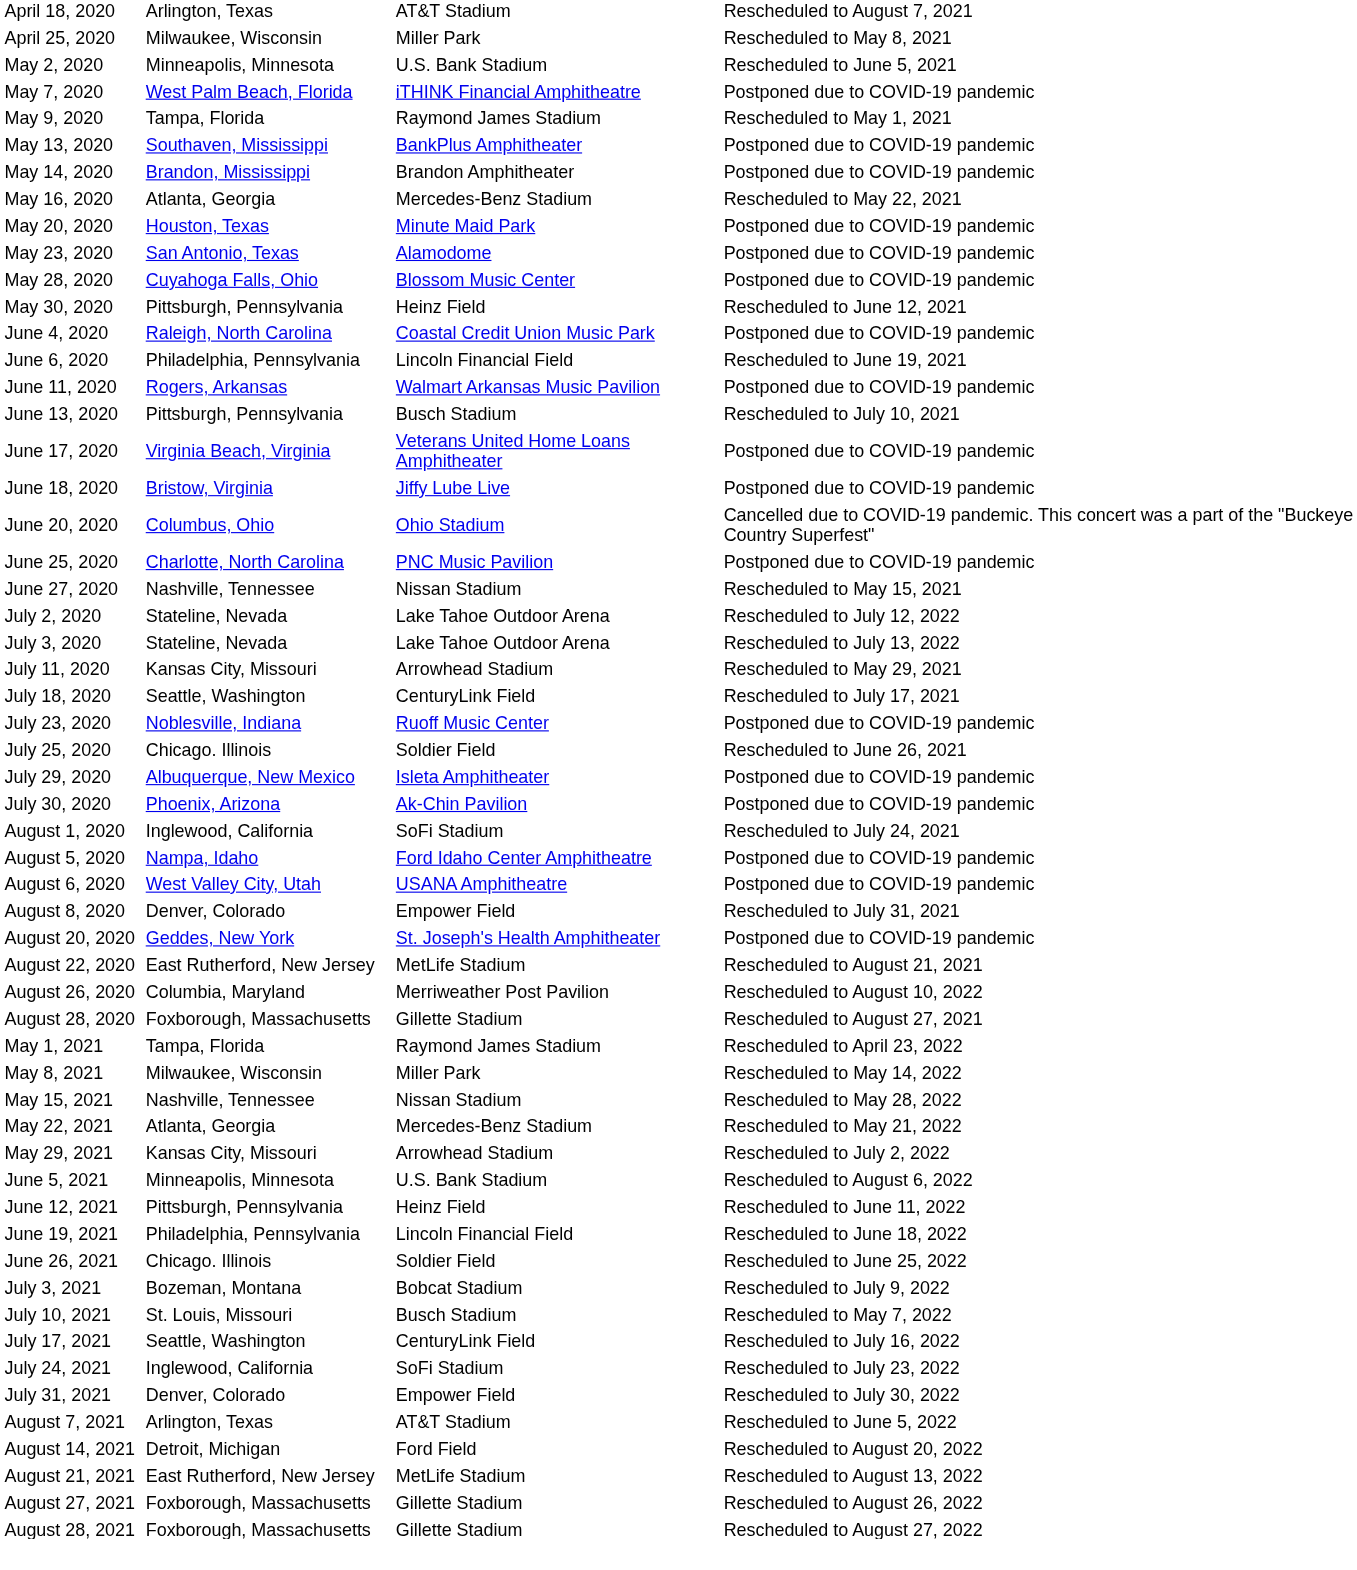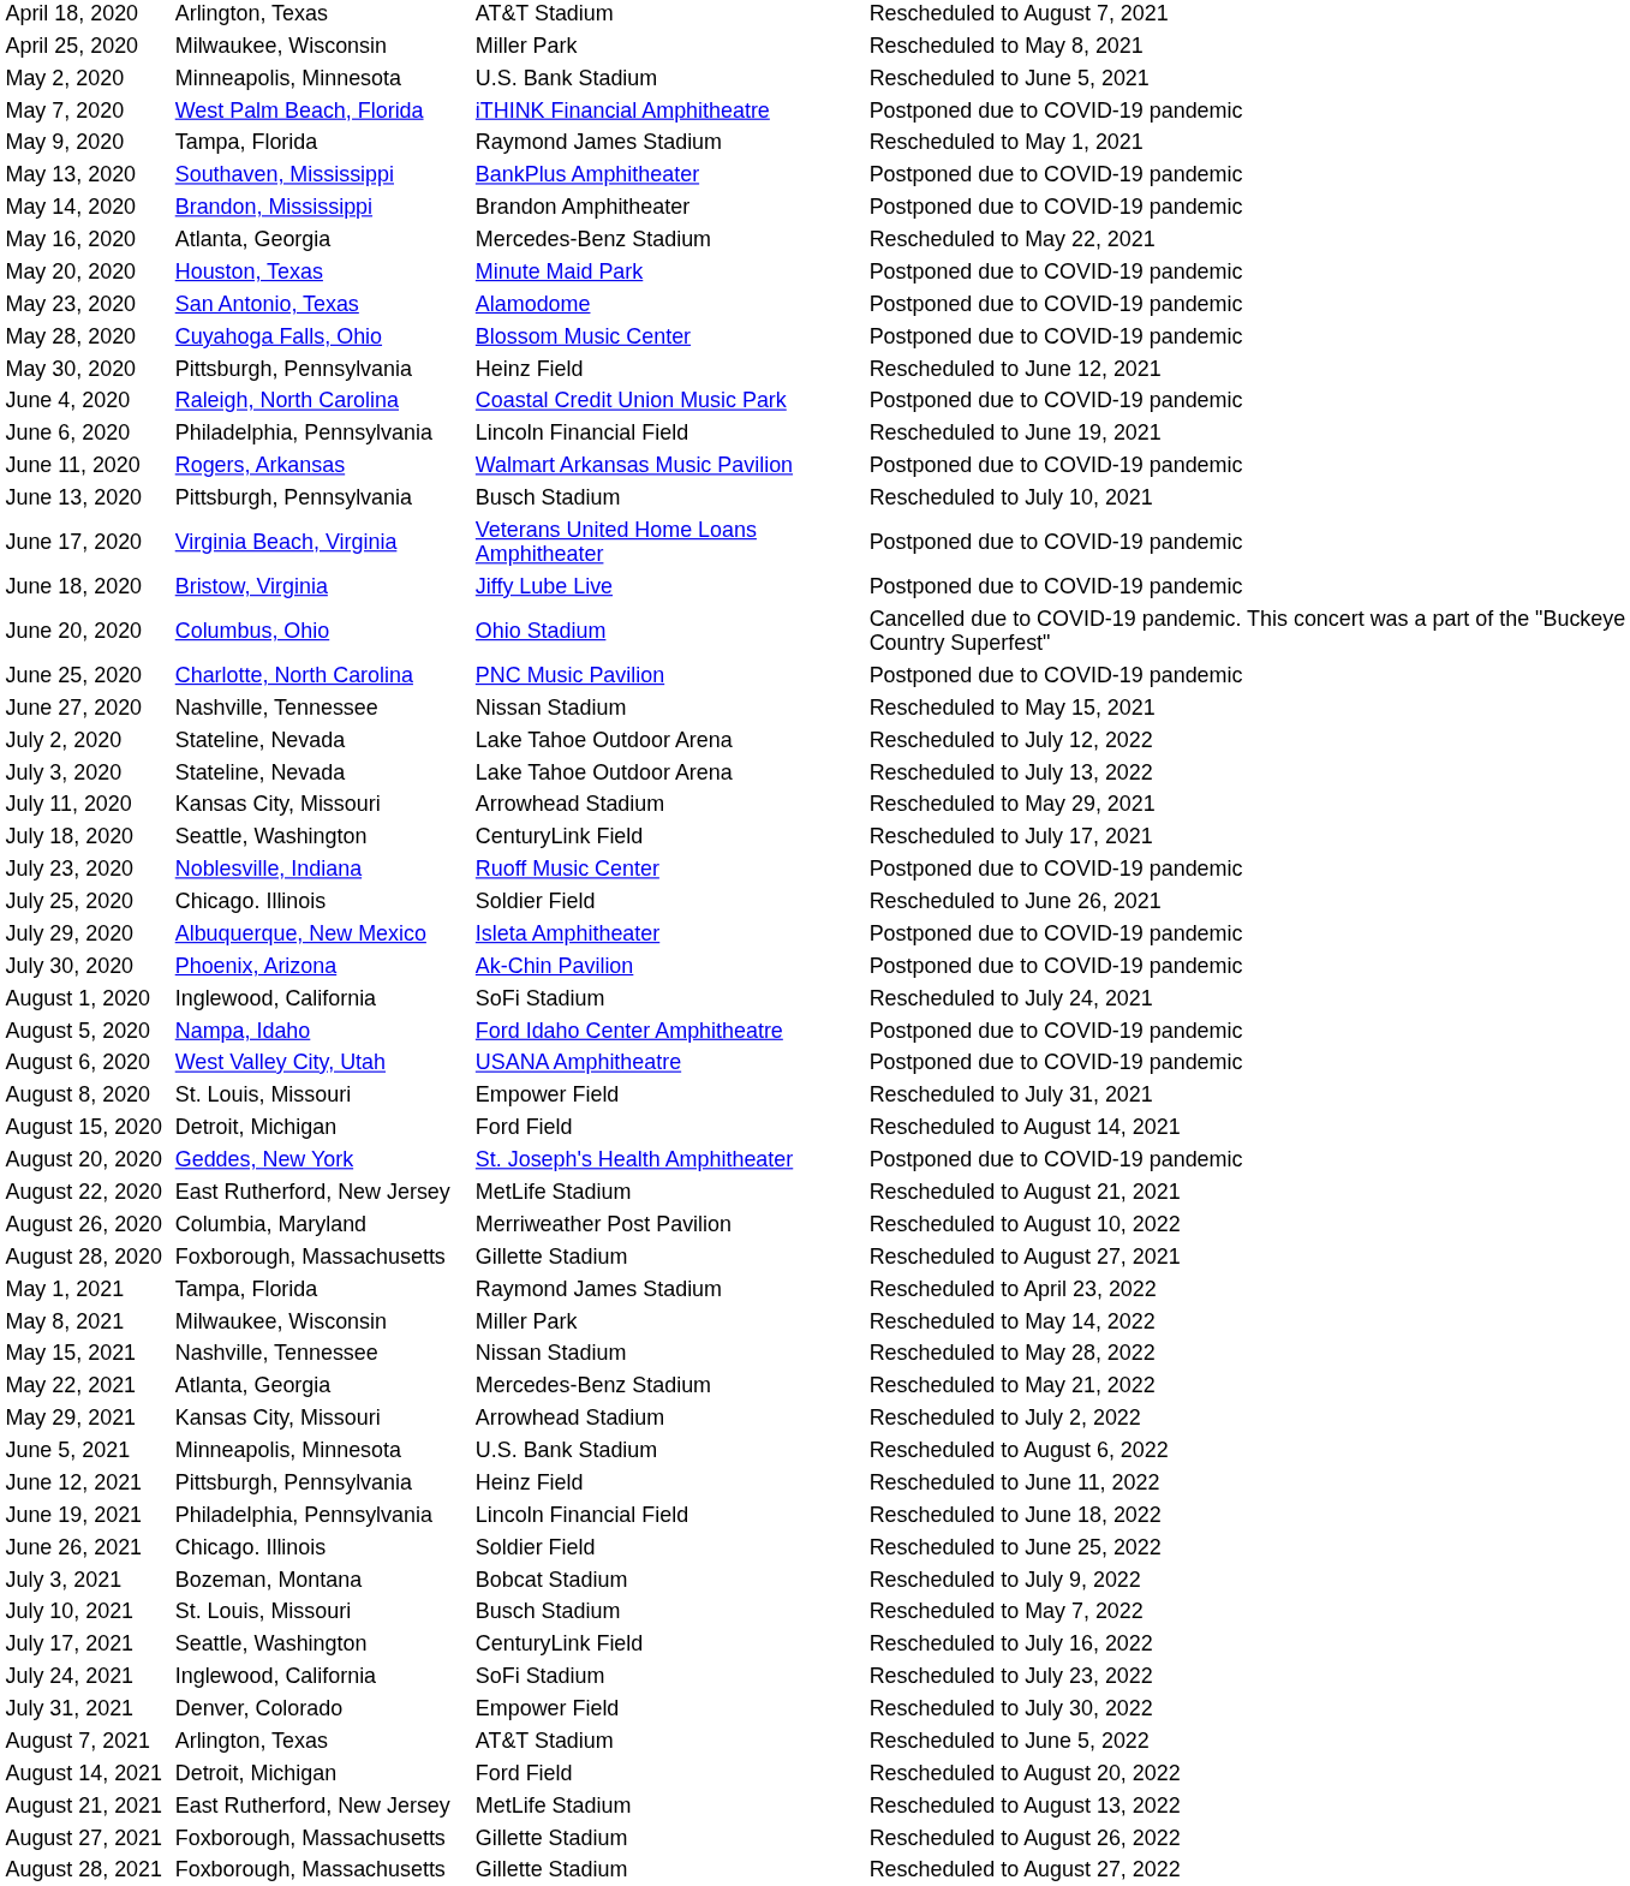 <table cellpadding="2" style="border: 0px solid darkgray;" class="collapsible collapsed">
 <tr>
 <th width="125"></th>
 <th width="225"></th>
 <th width="300"></th>
 <th width="650"></th>
 </tr>
 <tr border="0">
 <td>April 18, 2020</td>
 <td>Arlington, Texas</td>
 <td>AT&T Stadium</td>
 <td>Rescheduled to August 7, 2021</td>
 </tr>
 <tr>
 <td>April 25, 2020</td>
 <td>Milwaukee, Wisconsin</td>
 <td>Miller Park</td>
 <td>Rescheduled to May 8, 2021</td>
 </tr>
 <tr>
 <td>May 2, 2020</td>
 <td>Minneapolis, Minnesota</td>
 <td>U.S. Bank Stadium</td>
 <td>Rescheduled to June 5, 2021</td>
 </tr>
 <tr>
 <td>May 7, 2020</td>
 <td><a href='#'>West Palm Beach, Florida</a></td>
 <td><a href='#'>iTHINK Financial Amphitheatre</a></td>
 <td>Postponed due to COVID-19 pandemic</td>
 </tr>
 <tr>
 <td>May 9, 2020</td>
 <td>Tampa, Florida</td>
 <td>Raymond James Stadium</td>
 <td>Rescheduled to May 1, 2021</td>
 </tr>
 <tr>
 <td>May 13, 2020</td>
 <td><a href='#'>Southaven, Mississippi</a></td>
 <td><a href='#'>BankPlus Amphitheater</a></td>
 <td>Postponed due to COVID-19 pandemic</td>
 </tr>
 <tr>
 <td>May 14, 2020</td>
 <td><a href='#'>Brandon, Mississippi</a></td>
 <td>Brandon Amphitheater</td>
 <td>Postponed due to COVID-19 pandemic</td>
 </tr>
 <tr>
 <td>May 16, 2020</td>
 <td>Atlanta, Georgia</td>
 <td>Mercedes-Benz Stadium</td>
 <td>Rescheduled to May 22, 2021</td>
 </tr>
 <tr>
 <td>May 20, 2020</td>
 <td><a href='#'>Houston, Texas</a></td>
 <td><a href='#'>Minute Maid Park</a></td>
 <td>Postponed due to COVID-19 pandemic</td>
 </tr>
 <tr>
 <td>May 23, 2020</td>
 <td><a href='#'>San Antonio, Texas</a></td>
 <td><a href='#'>Alamodome</a></td>
 <td>Postponed due to COVID-19 pandemic</td>
 </tr>
 <tr>
 <td>May 28, 2020</td>
 <td><a href='#'>Cuyahoga Falls, Ohio</a></td>
 <td><a href='#'>Blossom Music Center</a></td>
 <td>Postponed due to COVID-19 pandemic</td>
 </tr>
 <tr>
 <td>May 30, 2020</td>
 <td>Pittsburgh, Pennsylvania</td>
 <td>Heinz Field</td>
 <td>Rescheduled to June 12, 2021</td>
 </tr>
 <tr>
 <td>June 4, 2020</td>
 <td><a href='#'>Raleigh, North Carolina</a></td>
 <td><a href='#'>Coastal Credit Union Music Park</a></td>
 <td>Postponed due to COVID-19 pandemic</td>
 </tr>
 <tr>
 <td>June 6, 2020</td>
 <td>Philadelphia, Pennsylvania</td>
 <td>Lincoln Financial Field</td>
 <td>Rescheduled to June 19, 2021</td>
 </tr>
 <tr>
 <td>June 11, 2020</td>
 <td><a href='#'>Rogers, Arkansas</a></td>
 <td><a href='#'>Walmart Arkansas Music Pavilion</a></td>
 <td>Postponed due to COVID-19 pandemic</td>
 </tr>
 <tr>
 <td>June 13, 2020</td>
 <td>Pittsburgh, Pennsylvania</td>
 <td>Busch Stadium</td>
 <td>Rescheduled to July 10, 2021</td>
 </tr>
 <tr>
 <td>June 17, 2020</td>
 <td><a href='#'>Virginia Beach, Virginia</a></td>
 <td><a href='#'>Veterans United Home Loans Amphitheater</a></td>
 <td>Postponed due to COVID-19 pandemic</td>
 </tr>
 <tr>
 <td>June 18, 2020</td>
 <td><a href='#'>Bristow, Virginia</a></td>
 <td><a href='#'>Jiffy Lube Live</a></td>
 <td>Postponed due to COVID-19 pandemic</td>
 </tr>
 <tr>
 <td>June 20, 2020</td>
 <td><a href='#'>Columbus, Ohio</a></td>
 <td><a href='#'>Ohio Stadium</a></td>
 <td>Cancelled due to COVID-19 pandemic. This concert was a part of the "Buckeye Country Superfest"</td>
 </tr>
 <tr>
 <td>June 25, 2020</td>
 <td><a href='#'>Charlotte, North Carolina</a></td>
 <td><a href='#'>PNC Music Pavilion</a></td>
 <td>Postponed due to COVID-19 pandemic</td>
 </tr>
 <tr>
 <td>June 27, 2020</td>
 <td>Nashville, Tennessee</td>
 <td>Nissan Stadium</td>
 <td>Rescheduled to May 15, 2021</td>
 </tr>
 <tr>
 <td>July 2, 2020</td>
 <td>Stateline, Nevada</td>
 <td>Lake Tahoe Outdoor Arena</td>
 <td>Rescheduled to July 12, 2022</td>
 </tr>
 <tr>
 <td>July 3, 2020</td>
 <td>Stateline, Nevada</td>
 <td>Lake Tahoe Outdoor Arena</td>
 <td>Rescheduled to July 13, 2022</td>
 </tr>
 <tr>
 <td>July 11, 2020</td>
 <td>Kansas City, Missouri</td>
 <td>Arrowhead Stadium</td>
 <td>Rescheduled to May 29, 2021</td>
 </tr>
 <tr>
 <td>July 18, 2020</td>
 <td>Seattle, Washington</td>
 <td>CenturyLink Field</td>
 <td>Rescheduled to July 17, 2021</td>
 </tr>
 <tr>
 <td>July 23, 2020</td>
 <td><a href='#'>Noblesville, Indiana</a></td>
 <td><a href='#'>Ruoff Music Center</a></td>
 <td>Postponed due to COVID-19 pandemic</td>
 </tr>
 <tr>
 <td>July 25, 2020</td>
 <td>Chicago. Illinois</td>
 <td>Soldier Field</td>
 <td>Rescheduled to June 26, 2021</td>
 </tr>
 <tr>
 <td>July 29, 2020</td>
 <td><a href='#'>Albuquerque, New Mexico</a></td>
 <td><a href='#'>Isleta Amphitheater</a></td>
 <td>Postponed due to COVID-19 pandemic</td>
 </tr>
 <tr>
 <td>July 30, 2020</td>
 <td><a href='#'>Phoenix, Arizona</a></td>
 <td><a href='#'>Ak-Chin Pavilion</a></td>
 <td>Postponed due to COVID-19 pandemic</td>
 </tr>
 <tr>
 <td>August 1, 2020</td>
 <td>Inglewood, California</td>
 <td>SoFi Stadium</td>
 <td>Rescheduled to July 24, 2021</td>
 </tr>
 <tr>
 <td>August 5, 2020</td>
 <td><a href='#'>Nampa, Idaho</a></td>
 <td><a href='#'>Ford Idaho Center Amphitheatre</a></td>
 <td>Postponed due to COVID-19 pandemic</td>
 </tr>
 <tr>
 <td>August 6, 2020</td>
 <td><a href='#'>West Valley City, Utah</a></td>
 <td><a href='#'>USANA Amphitheatre</a></td>
 <td>Postponed due to COVID-19 pandemic</td>
 </tr>
 <tr>
 <td>August 8, 2020</td>
-<td>Denver, Colorado</td>
+<td>St. Louis, Missouri</td>
 <td>Empower Field</td>
 <td>Rescheduled to July 31, 2021</td>
+</tr>
+<tr>
+<td>August 15, 2020</td>
+<td>Detroit, Michigan</td>
+<td>Ford Field</td>
+<td>Rescheduled to August 14, 2021</td>
 </tr>
 <tr>
 <td>August 20, 2020</td>
 <td><a href='#'>Geddes, New York</a></td>
 <td><a href='#'>St. Joseph's Health Amphitheater</a></td>
 <td>Postponed due to COVID-19 pandemic</td>
 </tr>
 <tr>
 <td>August 22, 2020</td>
 <td>East Rutherford, New Jersey</td>
 <td>MetLife Stadium</td>
 <td>Rescheduled to August 21, 2021</td>
 </tr>
 <tr>
 <td>August 26, 2020</td>
 <td>Columbia, Maryland</td>
 <td>Merriweather Post Pavilion</td>
 <td>Rescheduled to August 10, 2022</td>
 </tr>
 <tr>
 <td>August 28, 2020</td>
 <td>Foxborough, Massachusetts</td>
 <td>Gillette Stadium</td>
 <td>Rescheduled to August 27, 2021</td>
 </tr>
 <tr>
 <td>May 1, 2021</td>
 <td>Tampa, Florida</td>
 <td>Raymond James Stadium</td>
 <td>Rescheduled to April 23, 2022</td>
 </tr>
 <tr>
 <td>May 8, 2021</td>
 <td>Milwaukee, Wisconsin</td>
 <td>Miller Park</td>
 <td>Rescheduled to May 14, 2022</td>
 </tr>
 <tr>
 <td>May 15, 2021</td>
 <td>Nashville, Tennessee</td>
 <td>Nissan Stadium</td>
 <td>Rescheduled to May 28, 2022</td>
 </tr>
 <tr>
 <td>May 22, 2021</td>
 <td>Atlanta, Georgia</td>
 <td>Mercedes-Benz Stadium</td>
 <td>Rescheduled to May 21, 2022</td>
 </tr>
 <tr>
 <td>May 29, 2021</td>
 <td>Kansas City, Missouri</td>
 <td>Arrowhead Stadium</td>
 <td>Rescheduled to July 2, 2022</td>
 </tr>
 <tr>
 <td>June 5, 2021</td>
 <td>Minneapolis, Minnesota</td>
 <td>U.S. Bank Stadium</td>
 <td>Rescheduled to August 6, 2022</td>
 </tr>
 <tr>
 <td>June 12, 2021</td>
 <td>Pittsburgh, Pennsylvania</td>
 <td>Heinz Field</td>
 <td>Rescheduled to June 11, 2022</td>
 </tr>
 <tr>
 <td>June 19, 2021</td>
 <td>Philadelphia, Pennsylvania</td>
 <td>Lincoln Financial Field</td>
 <td>Rescheduled to June 18, 2022</td>
 </tr>
 <tr>
 <td>June 26, 2021</td>
 <td>Chicago. Illinois</td>
 <td>Soldier Field</td>
 <td>Rescheduled to June 25, 2022</td>
 </tr>
 <tr>
 <td>July 3, 2021</td>
 <td>Bozeman, Montana</td>
 <td>Bobcat Stadium</td>
 <td>Rescheduled to July 9, 2022</td>
 </tr>
 <tr>
 <td>July 10, 2021</td>
 <td>St. Louis, Missouri</td>
 <td>Busch Stadium</td>
 <td>Rescheduled to May 7, 2022</td>
 </tr>
 <tr>
 <td>July 17, 2021</td>
 <td>Seattle, Washington</td>
 <td>CenturyLink Field</td>
 <td>Rescheduled to July 16, 2022</td>
 </tr>
 <tr>
 <td>July 24, 2021</td>
 <td>Inglewood, California</td>
 <td>SoFi Stadium</td>
 <td>Rescheduled to July 23, 2022</td>
 </tr>
 <tr>
 <td>July 31, 2021</td>
 <td>Denver, Colorado</td>
 <td>Empower Field</td>
 <td>Rescheduled to July 30, 2022</td>
 </tr>
 <tr>
 <td>August 7, 2021</td>
 <td>Arlington, Texas</td>
 <td>AT&T Stadium</td>
 <td>Rescheduled to June 5, 2022</td>
 </tr>
 <tr>
 <td>August 14, 2021</td>
 <td>Detroit, Michigan</td>
 <td>Ford Field</td>
 <td>Rescheduled to August 20, 2022</td>
 </tr>
 <tr>
 <td>August 21, 2021</td>
 <td>East Rutherford, New Jersey</td>
 <td>MetLife Stadium</td>
 <td>Rescheduled to August 13, 2022</td>
 </tr>
 <tr>
 <td>August 27, 2021</td>
 <td>Foxborough, Massachusetts</td>
 <td>Gillette Stadium</td>
 <td>Rescheduled to August 26, 2022</td>
 </tr>
 <tr>
 <td>August 28, 2021</td>
 <td>Foxborough, Massachusetts</td>
 <td>Gillette Stadium</td>
 <td>Rescheduled to August 27, 2022</td>
 </tr>
 <tr>
 </tr>
 </table>
